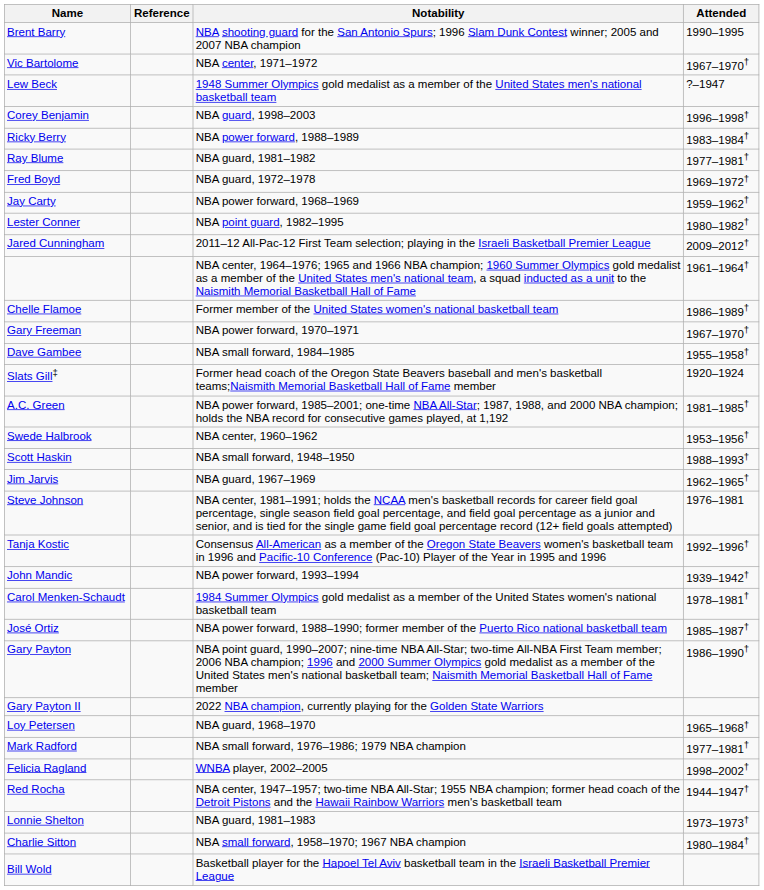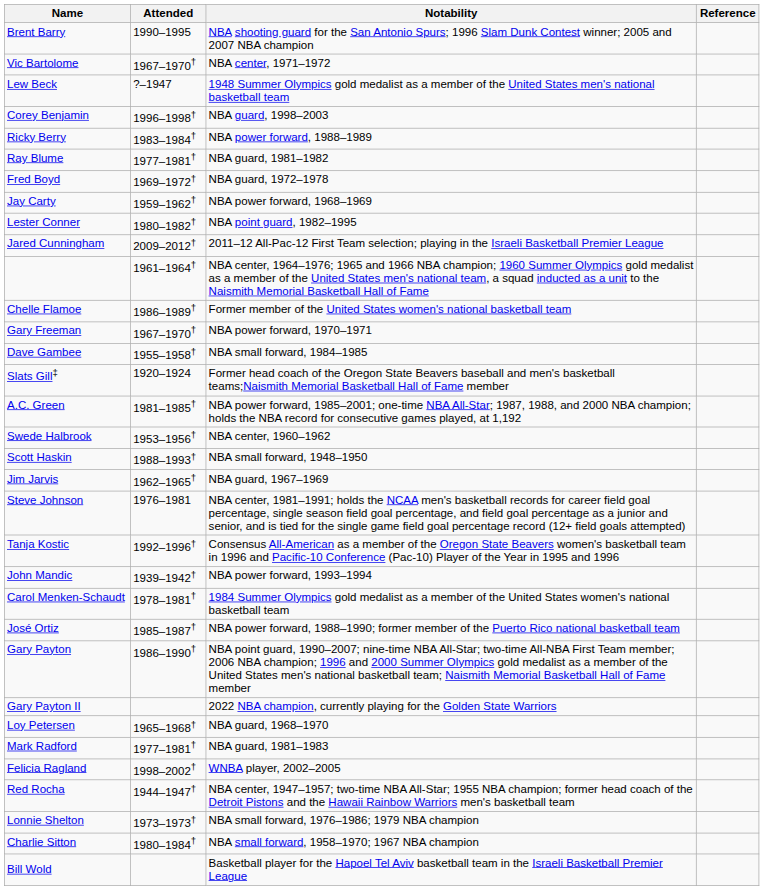 <table class="wikitable sortable" style="width:83%">
 <tr>
 <th width="*">Name</th>
+<th width="10%">Attended</th>
+<th width="65%">Notability</th>
 <th width="*">Reference</th>
-<th width="65%">Notability</th>
-<th width="10%">Attended</th>
 </tr>
 <tr valign="top">
 <td><a href='#'>Brent Barry</a></td>
+<td>1990–1995</td>
+<td><a href='#'>NBA</a> <a href='#'>shooting guard</a> for the <a href='#'>San Antonio Spurs</a>; 1996 <a href='#'>Slam Dunk Contest</a> winner; 2005 and 2007 NBA champion</td>
 <td></td>
-<td><a href='#'>NBA</a> <a href='#'>shooting guard</a> for the <a href='#'>San Antonio Spurs</a>; 1996 <a href='#'>Slam Dunk Contest</a> winner; 2005 and 2007 NBA champion</td>
-<td>1990–1995</td>
 </tr>
 <tr valign="top">
 <td><a href='#'>Vic Bartolome</a></td>
+<td>1967–1970<sup>†</sup></td>
+<td>NBA <a href='#'>center</a>, 1971–1972</td>
 <td></td>
-<td>NBA <a href='#'>center</a>, 1971–1972</td>
-<td>1967–1970<sup>†</sup></td>
 </tr>
 <tr valign="top">
 <td><a href='#'>Lew Beck</a></td>
+<td>?–1947</td>
+<td><a href='#'>1948 Summer Olympics</a> gold medalist as a member of the <a href='#'>United States men's national basketball team</a></td>
 <td></td>
-<td><a href='#'>1948 Summer Olympics</a> gold medalist as a member of the <a href='#'>United States men's national basketball team</a></td>
-<td>?–1947</td>
 </tr>
 <tr valign="top">
 <td><a href='#'>Corey Benjamin</a></td>
+<td>1996–1998<sup>†</sup></td>
+<td>NBA <a href='#'>guard</a>, 1998–2003</td>
 <td></td>
-<td>NBA <a href='#'>guard</a>, 1998–2003</td>
-<td>1996–1998<sup>†</sup></td>
 </tr>
 <tr valign="top">
 <td><a href='#'>Ricky Berry</a></td>
+<td>1983–1984<sup>†</sup></td>
+<td>NBA <a href='#'>power forward</a>, 1988–1989</td>
 <td></td>
-<td>NBA <a href='#'>power forward</a>, 1988–1989</td>
-<td>1983–1984<sup>†</sup></td>
 </tr>
 <tr valign="top">
 <td><a href='#'>Ray Blume</a></td>
+<td>1977–1981<sup>†</sup></td>
+<td>NBA guard, 1981–1982</td>
 <td></td>
-<td>NBA guard, 1981–1982</td>
-<td>1977–1981<sup>†</sup></td>
 </tr>
 <tr valign="top">
 <td><a href='#'>Fred Boyd</a></td>
+<td>1969–1972<sup>†</sup></td>
+<td>NBA guard, 1972–1978</td>
 <td></td>
-<td>NBA guard, 1972–1978</td>
-<td>1969–1972<sup>†</sup></td>
 </tr>
 <tr valign="top">
 <td><a href='#'>Jay Carty</a></td>
+<td>1959–1962<sup>†</sup></td>
+<td>NBA power forward, 1968–1969</td>
 <td></td>
-<td>NBA power forward, 1968–1969</td>
-<td>1959–1962<sup>†</sup></td>
 </tr>
 <tr valign="top">
 <td><a href='#'>Lester Conner</a></td>
+<td>1980–1982<sup>†</sup></td>
+<td>NBA <a href='#'>point guard</a>, 1982–1995</td>
 <td></td>
-<td>NBA <a href='#'>point guard</a>, 1982–1995</td>
-<td>1980–1982<sup>†</sup></td>
 </tr>
 <tr valign="top">
 <td><a href='#'>Jared Cunningham</a></td>
+<td>2009–2012<sup>†</sup></td>
+<td>2011–12 All-Pac-12 First Team selection; playing in the <a href='#'>Israeli Basketball Premier League</a></td>
 <td></td>
-<td>2011–12 All-Pac-12 First Team selection; playing in the <a href='#'>Israeli Basketball Premier League</a></td>
-<td>2009–2012<sup>†</sup></td>
 </tr>
 <tr valign="top">
 <td></td>
+<td>1961–1964<sup>†</sup></td>
+<td>NBA center, 1964–1976; 1965 and 1966 NBA champion; <a href='#'>1960 Summer Olympics</a> gold medalist as a member of the <a href='#'>United States men's national team</a>, a squad <a href='#'>inducted as a unit</a> to the <a href='#'>Naismith Memorial Basketball Hall of Fame</a></td>
 <td></td>
-<td>NBA center, 1964–1976; 1965 and 1966 NBA champion; <a href='#'>1960 Summer Olympics</a> gold medalist as a member of the <a href='#'>United States men's national team</a>, a squad <a href='#'>inducted as a unit</a> to the <a href='#'>Naismith Memorial Basketball Hall of Fame</a></td>
-<td>1961–1964<sup>†</sup></td>
 </tr>
 <tr valign="top">
 <td><a href='#'>Chelle Flamoe</a></td>
+<td>1986–1989<sup>†</sup></td>
+<td>Former member of the <a href='#'>United States women's national basketball team</a></td>
 <td></td>
-<td>Former member of the <a href='#'>United States women's national basketball team</a></td>
-<td>1986–1989<sup>†</sup></td>
 </tr>
 <tr valign="top">
 <td><a href='#'>Gary Freeman</a></td>
+<td>1967–1970<sup>†</sup></td>
+<td>NBA power forward, 1970–1971</td>
 <td></td>
-<td>NBA power forward, 1970–1971</td>
-<td>1967–1970<sup>†</sup></td>
 </tr>
 <tr valign="top">
 <td><a href='#'>Dave Gambee</a></td>
+<td>1955–1958<sup>†</sup></td>
+<td>NBA small forward, 1984–1985</td>
 <td></td>
-<td>NBA small forward, 1984–1985</td>
-<td>1955–1958<sup>†</sup></td>
 </tr>
 <tr valign="top">
 <td><a href='#'>Slats Gill</a><sup>‡</sup></td>
+<td>1920–1924</td>
+<td>Former head coach of the Oregon State Beavers baseball and men's basketball teams;<a href='#'>Naismith Memorial Basketball Hall of Fame</a> member</td>
 <td></td>
-<td>Former head coach of the Oregon State Beavers baseball and men's basketball teams;<a href='#'>Naismith Memorial Basketball Hall of Fame</a> member</td>
-<td>1920–1924</td>
 </tr>
 <tr valign="top">
 <td><a href='#'>A.C. Green</a></td>
+<td>1981–1985<sup>†</sup></td>
+<td>NBA power forward, 1985–2001; one-time <a href='#'>NBA All-Star</a>; 1987, 1988, and 2000 NBA champion; holds the NBA record for consecutive games played, at 1,192</td>
 <td></td>
-<td>NBA power forward, 1985–2001; one-time <a href='#'>NBA All-Star</a>; 1987, 1988, and 2000 NBA champion; holds the NBA record for consecutive games played, at 1,192</td>
-<td>1981–1985<sup>†</sup></td>
 </tr>
 <tr valign="top">
 <td><a href='#'>Swede Halbrook</a></td>
+<td>1953–1956<sup>†</sup></td>
+<td>NBA center, 1960–1962</td>
 <td></td>
-<td>NBA center, 1960–1962</td>
-<td>1953–1956<sup>†</sup></td>
 </tr>
 <tr valign="top">
 <td><a href='#'>Scott Haskin</a></td>
+<td>1988–1993<sup>†</sup></td>
+<td>NBA small forward, 1948–1950</td>
 <td></td>
-<td>NBA small forward, 1948–1950</td>
-<td>1988–1993<sup>†</sup></td>
 </tr>
 <tr valign="top">
 <td><a href='#'>Jim Jarvis</a></td>
+<td>1962–1965<sup>†</sup></td>
+<td>NBA guard, 1967–1969</td>
 <td></td>
-<td>NBA guard, 1967–1969</td>
-<td>1962–1965<sup>†</sup></td>
 </tr>
 <tr valign="top">
 <td><a href='#'>Steve Johnson</a></td>
+<td>1976–1981</td>
+<td>NBA center, 1981–1991; holds the <a href='#'>NCAA</a> men's basketball records for career field goal percentage, single season field goal percentage, and field goal percentage as a junior and senior, and is tied for the single game field goal percentage record (12+ field goals attempted)</td>
 <td></td>
-<td>NBA center, 1981–1991; holds the <a href='#'>NCAA</a> men's basketball records for career field goal percentage, single season field goal percentage, and field goal percentage as a junior and senior, and is tied for the single game field goal percentage record (12+ field goals attempted)</td>
-<td>1976–1981</td>
 </tr>
 <tr valign="top">
 <td><a href='#'>Tanja Kostic</a></td>
+<td>1992–1996<sup>†</sup></td>
+<td>Consensus <a href='#'>All-American</a> as a member of the <a href='#'>Oregon State Beavers</a> women's basketball team in 1996 and <a href='#'>Pacific-10 Conference</a> (Pac-10) Player of the Year in 1995 and 1996</td>
 <td></td>
-<td>Consensus <a href='#'>All-American</a> as a member of the <a href='#'>Oregon State Beavers</a> women's basketball team in 1996 and <a href='#'>Pacific-10 Conference</a> (Pac-10) Player of the Year in 1995 and 1996</td>
-<td>1992–1996<sup>†</sup></td>
 </tr>
 <tr valign="top">
 <td><a href='#'>John Mandic</a></td>
+<td>1939–1942<sup>†</sup></td>
+<td>NBA power forward, 1993–1994</td>
 <td></td>
-<td>NBA power forward, 1993–1994</td>
-<td>1939–1942<sup>†</sup></td>
 </tr>
 <tr valign="top">
 <td><a href='#'>Carol Menken-Schaudt</a></td>
+<td>1978–1981<sup>†</sup></td>
+<td><a href='#'>1984 Summer Olympics</a> gold medalist as a member of the United States women's national basketball team</td>
 <td></td>
-<td><a href='#'>1984 Summer Olympics</a> gold medalist as a member of the United States women's national basketball team</td>
-<td>1978–1981<sup>†</sup></td>
 </tr>
 <tr valign="top">
 <td><a href='#'>José Ortiz</a></td>
+<td>1985–1987<sup>†</sup></td>
+<td>NBA power forward, 1988–1990; former member of the <a href='#'>Puerto Rico national basketball team</a></td>
 <td></td>
-<td>NBA power forward, 1988–1990; former member of the <a href='#'>Puerto Rico national basketball team</a></td>
-<td>1985–1987<sup>†</sup></td>
 </tr>
 <tr valign="top">
 <td><a href='#'>Gary Payton</a></td>
+<td>1986–1990<sup>†</sup></td>
+<td>NBA point guard, 1990–2007; nine-time NBA All-Star; two-time All-NBA First Team member; 2006 NBA champion; <a href='#'>1996</a> and <a href='#'>2000 Summer Olympics</a> gold medalist as a member of the United States men's national basketball team; <a href='#'>Naismith Memorial Basketball Hall of Fame</a> member</td>
 <td></td>
-<td>NBA point guard, 1990–2007; nine-time NBA All-Star; two-time All-NBA First Team member; 2006 NBA champion; <a href='#'>1996</a> and <a href='#'>2000 Summer Olympics</a> gold medalist as a member of the United States men's national basketball team; <a href='#'>Naismith Memorial Basketball Hall of Fame</a> member</td>
-<td>1986–1990<sup>†</sup></td>
 </tr>
 <tr>
 <td><a href='#'>Gary Payton II</a></td>
 <td></td>
 <td>2022 <a href='#'>NBA champion</a>, currently playing for the <a href='#'>Golden State Warriors</a></td>
 <td></td>
 </tr>
 <tr valign="top">
 <td><a href='#'>Loy Petersen</a></td>
+<td>1965–1968<sup>†</sup></td>
+<td>NBA guard, 1968–1970</td>
 <td></td>
-<td>NBA guard, 1968–1970</td>
-<td>1965–1968<sup>†</sup></td>
 </tr>
 <tr valign="top">
 <td><a href='#'>Mark Radford</a></td>
+<td>1977–1981<sup>†</sup></td>
+<td>NBA guard, 1981–1983</td>
 <td></td>
-<td>NBA small forward, 1976–1986; 1979 NBA champion</td>
-<td>1977–1981<sup>†</sup></td>
 </tr>
 <tr valign="top">
 <td><a href='#'>Felicia Ragland</a></td>
+<td>1998–2002<sup>†</sup></td>
+<td><a href='#'>WNBA</a> player, 2002–2005</td>
 <td></td>
-<td><a href='#'>WNBA</a> player, 2002–2005</td>
-<td>1998–2002<sup>†</sup></td>
 </tr>
 <tr valign="top">
 <td><a href='#'>Red Rocha</a></td>
+<td>1944–1947<sup>†</sup></td>
+<td>NBA center, 1947–1957; two-time NBA All-Star; 1955 NBA champion; former head coach of the <a href='#'>Detroit Pistons</a> and the <a href='#'>Hawaii Rainbow Warriors</a> men's basketball team</td>
 <td></td>
-<td>NBA center, 1947–1957; two-time NBA All-Star; 1955 NBA champion; former head coach of the <a href='#'>Detroit Pistons</a> and the <a href='#'>Hawaii Rainbow Warriors</a> men's basketball team</td>
-<td>1944–1947<sup>†</sup></td>
 </tr>
 <tr valign="top">
 <td><a href='#'>Lonnie Shelton</a></td>
+<td>1973–1973<sup>†</sup></td>
+<td>NBA small forward, 1976–1986; 1979 NBA champion</td>
 <td></td>
-<td>NBA guard, 1981–1983</td>
-<td>1973–1973<sup>†</sup></td>
 </tr>
 <tr valign="top">
 <td><a href='#'>Charlie Sitton</a></td>
+<td>1980–1984<sup>†</sup></td>
+<td>NBA <a href='#'>small forward</a>, 1958–1970; 1967 NBA champion</td>
 <td></td>
-<td>NBA <a href='#'>small forward</a>, 1958–1970; 1967 NBA champion</td>
-<td>1980–1984<sup>†</sup></td>
 </tr>
 <tr>
 <td><a href='#'>Bill Wold</a></td>
 <td></td>
 <td>Basketball player for the <a href='#'>Hapoel Tel Aviv</a> basketball team in the <a href='#'>Israeli Basketball Premier League</a></td>
 <td></td>
 </tr>
 </table>
